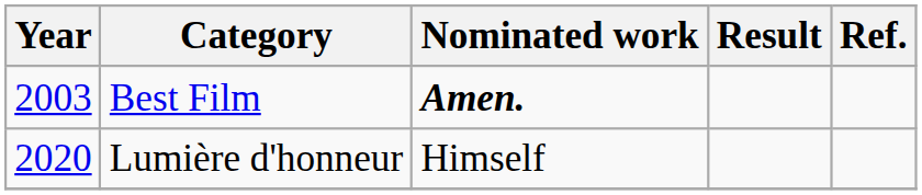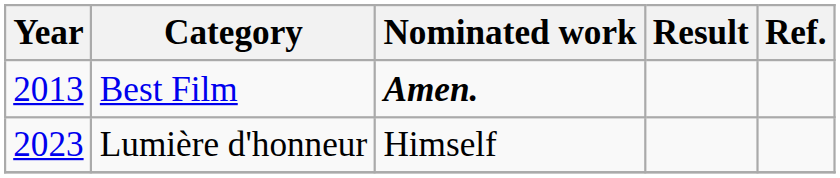 <table class="wikitable sortable">
 <tr>
 <th>Year</th>
 <th>Category</th>
 <th>Nominated work</th>
 <th>Result</th>
 <th>Ref.</th>
 </tr>
 <tr>
-<td><a href='#'>2003</a></td>
+<td><a href='#'>2013</a></td>
 <td><a href='#'>Best Film</a></td>
 <td><strong><em>Amen.</em></strong></td>
 <td></td>
 <td></td>
 </tr>
 <tr>
-<td><a href='#'>2020</a></td>
+<td><a href='#'>2023</a></td>
 <td>Lumière d'honneur</td>
 <td>Himself</td>
 <td></td>
 <td></td>
 </tr>
 <tr>
 </tr>
 </table>
